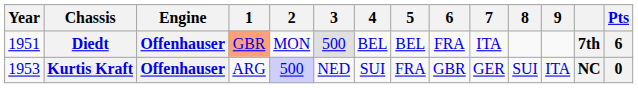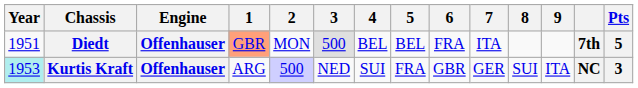 <table class="wikitable" style="text-align:center; font-size:90%">
 <tr>
 <th>Year</th>
 <th>Chassis</th>
 <th>Engine</th>
 <th>1</th>
 <th>2</th>
 <th>3</th>
 <th>4</th>
 <th>5</th>
 <th>6</th>
 <th>7</th>
 <th>8</th>
 <th>9</th>
 <th></th>
 <th><a href='#'>Pts</a></th>
 </tr>
 <tr>
 <td><a href='#'>1951</a></td>
 <th><a href='#'>Diedt</a></th>
 <th><a href='#'>Offenhauser</a></th>
 <td style="background: lightsalmon;"><a href='#'>GBR</a></td>
 <td><a href='#'>MON</a></td>
 <td style="background:#DFDFDF;"><a href='#'>500</a><br></td>
 <td><a href='#'>BEL</a></td>
 <td><a href='#'>BEL</a></td>
 <td><a href='#'>FRA</a></td>
 <td><a href='#'>ITA</a></td>
 <td></td>
 <td></td>
 <th>7th</th>
-<th>6</th>
+<th>5</th>
 </tr>
 <tr>
-<td><a href='#'>1953</a></td>
+<td style="background: paleturquoise;"><a href='#'>1953</a></td>
 <th><a href='#'>Kurtis Kraft</a></th>
 <th><a href='#'>Offenhauser</a></th>
 <td><a href='#'>ARG</a></td>
 <td style="background:#CFCFFF;"><a href='#'>500</a><br></td>
 <td><a href='#'>NED</a></td>
 <td><a href='#'>SUI</a></td>
 <td><a href='#'>FRA</a></td>
 <td><a href='#'>GBR</a></td>
 <td><a href='#'>GER</a></td>
 <td><a href='#'>SUI</a></td>
 <td><a href='#'>ITA</a></td>
 <th>NC</th>
-<th>0</th>
+<th>3</th>
 </tr>
 </table>
